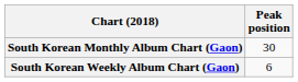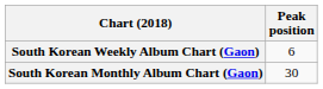 <table class="wikitable sortable plainrowheaders" style="text-align:center">
 <tr>
 <th>Chart (2018)</th>
 <th>Peak<br>position</th>
 </tr>
 <tr>
+<th scope="row">South Korean Weekly Album Chart (<a href='#'>Gaon</a>)</th>
+<td>6</td>
+</tr>
+<tr>
 <th scope="row">South Korean Monthly Album Chart (<a href='#'>Gaon</a>)</th>
 <td>30</td>
 </tr>
-<tr>
-<th scope="row">South Korean Weekly Album Chart (<a href='#'>Gaon</a>)</th>
-<td>6</td>
-</tr>
 </table>
